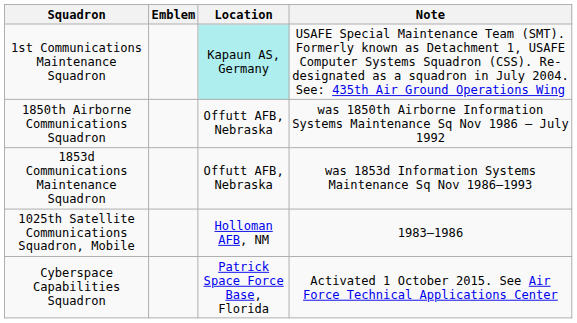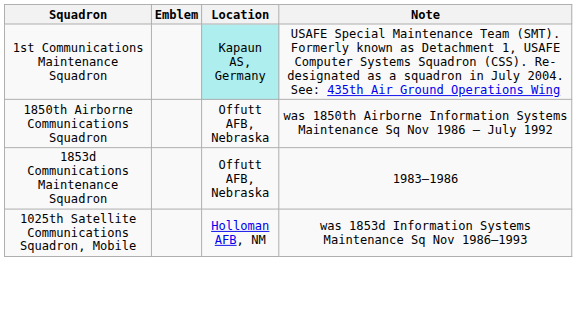 <table class="wikitable" style="text-align:center">
 <tr>
 <th>Squadron</th>
 <th>Emblem</th>
 <th>Location</th>
 <th>Note</th>
 </tr>
 <tr>
 <td>1st Communications Maintenance Squadron</td>
 <td></td>
 <td style="background: paleturquoise;">Kapaun AS, Germany</td>
 <td>USAFE Special Maintenance Team (SMT). Formerly known as Detachment 1, USAFE Computer Systems Squadron (CSS). Re-designated as a squadron in July 2004. See: <a href='#'>435th Air Ground Operations Wing</a></td>
 </tr>
 <tr>
 <td>1850th Airborne Communications Squadron</td>
 <td></td>
 <td>Offutt AFB, Nebraska</td>
 <td>was 1850th Airborne Information Systems Maintenance Sq Nov 1986 – July 1992</td>
 </tr>
 <tr>
 <td>1853d Communications Maintenance Squadron</td>
 <td></td>
 <td>Offutt AFB, Nebraska</td>
-<td>was 1853d Information Systems Maintenance Sq Nov 1986–1993</td>
+<td>1983–1986</td>
 </tr>
 <tr>
 <td>1025th Satellite Communications Squadron, Mobile</td>
 <td></td>
 <td><a href='#'>Holloman AFB</a>, NM</td>
-<td>1983–1986</td>
-</tr>
-<tr>
-<td>Cyberspace Capabilities Squadron</td>
-<td></td>
-<td><a href='#'>Patrick Space Force Base</a>, Florida</td>
-<td>Activated 1 October 2015. See <a href='#'>Air Force Technical Applications Center</a></td>
+<td>was 1853d Information Systems Maintenance Sq Nov 1986–1993</td>
 </tr>
 </table>
